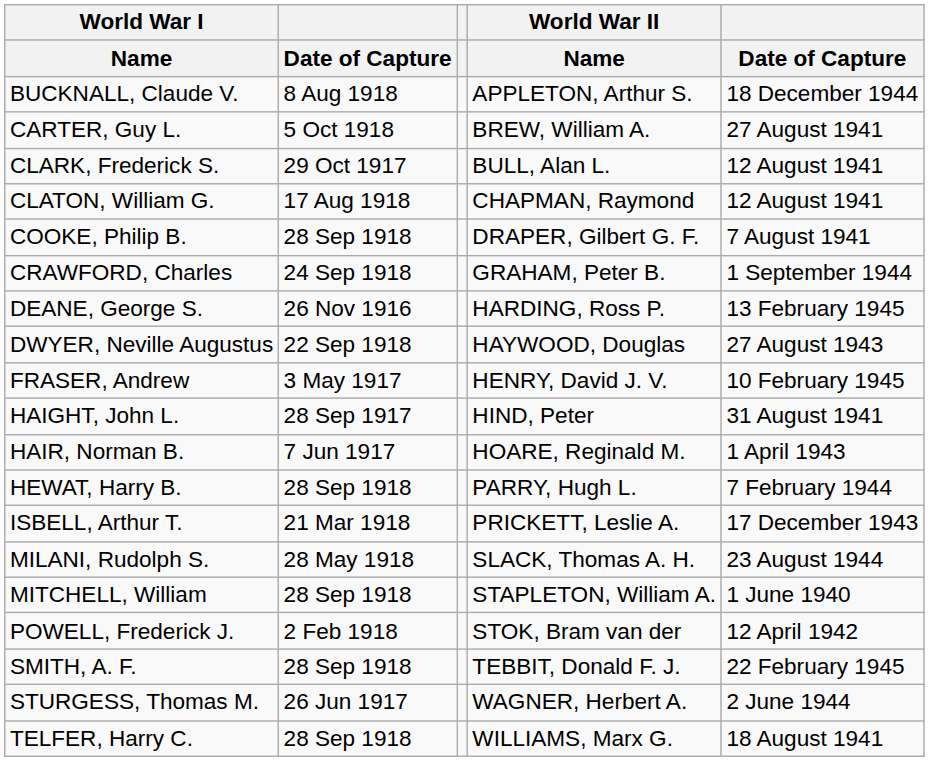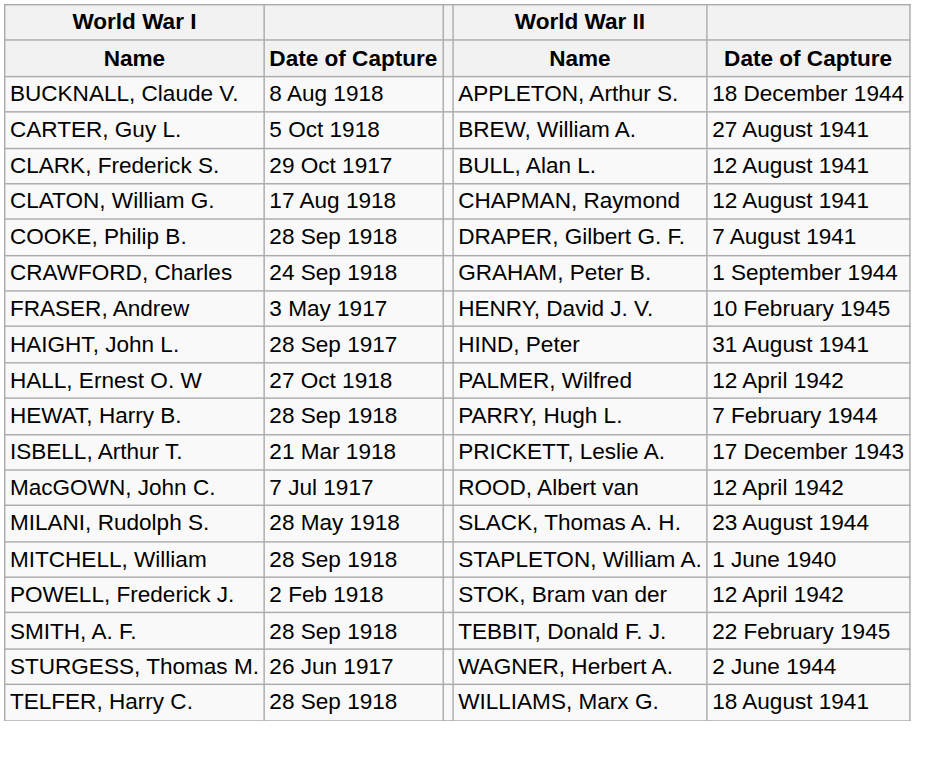 <table class="wikitable">
 <tr>
 <th>World War I</th>
 <th></th>
 <th></th>
 <th>World War II</th>
 <th></th>
 </tr>
 <tr>
 <th>Name</th>
 <th>Date of Capture</th>
 <th></th>
 <th>Name</th>
 <th>Date of Capture</th>
 </tr>
 <tr>
 <td>BUCKNALL, Claude V.</td>
 <td>8 Aug 1918</td>
 <td></td>
 <td>APPLETON, Arthur S.</td>
 <td>18 December 1944</td>
 </tr>
 <tr>
 <td>CARTER, Guy L.</td>
 <td>5 Oct 1918</td>
 <td></td>
 <td>BREW, William A.</td>
 <td>27 August 1941</td>
 </tr>
 <tr>
 <td>CLARK, Frederick S.</td>
 <td>29 Oct 1917</td>
 <td></td>
 <td>BULL, Alan L.</td>
 <td>12 August 1941</td>
 </tr>
 <tr>
 <td>CLATON, William G.</td>
 <td>17 Aug 1918</td>
 <td></td>
 <td>CHAPMAN, Raymond</td>
 <td>12 August 1941</td>
 </tr>
 <tr>
 <td>COOKE, Philip B.</td>
 <td>28 Sep 1918</td>
 <td></td>
 <td>DRAPER, Gilbert G. F.</td>
 <td>7 August 1941</td>
 </tr>
 <tr>
 <td>CRAWFORD, Charles</td>
 <td>24 Sep 1918</td>
 <td></td>
 <td>GRAHAM, Peter B.</td>
 <td>1 September 1944</td>
 </tr>
 <tr>
-<td>DEANE, George S.</td>
-<td>26 Nov 1916</td>
-<td></td>
-<td>HARDING, Ross P.</td>
-<td>13 February 1945</td>
-</tr>
-<tr>
-<td>DWYER, Neville Augustus</td>
-<td>22 Sep 1918</td>
-<td></td>
-<td>HAYWOOD, Douglas</td>
-<td>27 August 1943</td>
-</tr>
-<tr>
 <td>FRASER, Andrew</td>
 <td>3 May 1917</td>
 <td></td>
 <td>HENRY, David J. V.</td>
 <td>10 February 1945</td>
 </tr>
 <tr>
 <td>HAIGHT, John L.</td>
 <td>28 Sep 1917</td>
 <td></td>
 <td>HIND, Peter</td>
 <td>31 August 1941</td>
 </tr>
 <tr>
-<td>HAIR, Norman B.</td>
-<td>7 Jun 1917</td>
+<td>HALL, Ernest O. W</td>
+<td>27 Oct 1918</td>
 <td></td>
-<td>HOARE, Reginald M.</td>
-<td>1 April 1943</td>
+<td>PALMER, Wilfred</td>
+<td>12 April 1942</td>
 </tr>
 <tr>
 <td>HEWAT, Harry B.</td>
 <td>28 Sep 1918</td>
 <td></td>
 <td>PARRY, Hugh L.</td>
 <td>7 February 1944</td>
 </tr>
 <tr>
 <td>ISBELL, Arthur T.</td>
 <td>21 Mar 1918</td>
 <td></td>
 <td>PRICKETT, Leslie A.</td>
 <td>17 December 1943</td>
+</tr>
+<tr>
+<td>MacGOWN, John C.</td>
+<td>7 Jul 1917</td>
+<td></td>
+<td>ROOD, Albert van</td>
+<td>12 April 1942</td>
 </tr>
 <tr>
 <td>MILANI, Rudolph S.</td>
 <td>28 May 1918</td>
 <td></td>
 <td>SLACK, Thomas A. H.</td>
 <td>23 August 1944</td>
 </tr>
 <tr>
 <td>MITCHELL, William</td>
 <td>28 Sep 1918</td>
 <td></td>
 <td>STAPLETON, William A.</td>
 <td>1 June 1940</td>
 </tr>
 <tr>
 <td>POWELL, Frederick J.</td>
 <td>2 Feb 1918</td>
 <td></td>
 <td>STOK, Bram van der</td>
 <td>12 April 1942</td>
 </tr>
 <tr>
 <td>SMITH, A. F.</td>
 <td>28 Sep 1918</td>
 <td></td>
 <td>TEBBIT, Donald F. J.</td>
 <td>22 February 1945</td>
 </tr>
 <tr>
 <td>STURGESS, Thomas M.</td>
 <td>26 Jun 1917</td>
 <td></td>
 <td>WAGNER, Herbert A.</td>
 <td>2 June 1944</td>
 </tr>
 <tr>
 <td>TELFER, Harry C.</td>
 <td>28 Sep 1918</td>
 <td></td>
 <td>WILLIAMS, Marx G.</td>
 <td>18 August 1941</td>
 </tr>
 </table>
